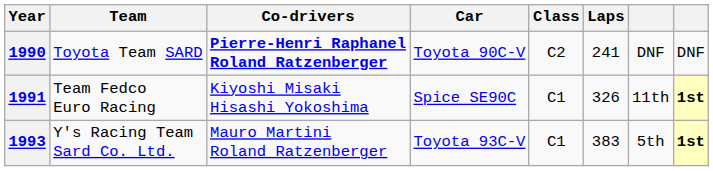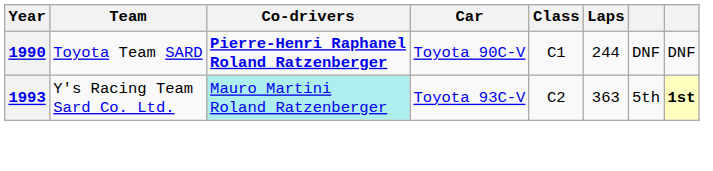 <table class="wikitable" style="text-align:center; font-size:90%">
 <tr>
 <th>Year</th>
 <th>Team</th>
 <th>Co-drivers</th>
 <th>Car</th>
 <th>Class</th>
 <th>Laps</th>
 <th></th>
 <th></th>
 </tr>
 <tr>
 <th><a href='#'>1990</a></th>
 <td align="left"> <a href='#'>Toyota</a> Team <a href='#'>SARD</a></td>
 <td align="left"><strong> <a href='#'>Pierre-Henri Raphanel</a><br> <a href='#'>Roland Ratzenberger</a></strong></td>
 <td align="left"><a href='#'>Toyota 90C-V</a></td>
-<td>C2</td>
-<td>241</td>
+<td>C1</td>
+<td>244</td>
 <td>DNF</td>
 <td>DNF</td>
 </tr>
 <tr>
-<th><a href='#'>1991</a></th>
-<td align="left"> Team Fedco<br> Euro Racing</td>
-<td align="left"><a href='#'>Kiyoshi Misaki</a><br><a href='#'>Hisashi Yokoshima</a></td>
-<td align="left"><a href='#'>Spice SE90C</a></td>
-<td>C1</td>
-<td>326</td>
-<td>11th</td>
-<td style="background:#FFFFBF;"><strong>1st</strong></td>
-</tr>
-<tr>
 <th><a href='#'>1993</a></th>
 <td align="left"> Y's Racing Team<br> <a href='#'>Sard Co. Ltd.</a></td>
-<td align="left"> <a href='#'>Mauro Martini</a><br> <a href='#'>Roland Ratzenberger</a></td>
+<td align="left" style="background: paleturquoise;"> <a href='#'>Mauro Martini</a><br> <a href='#'>Roland Ratzenberger</a></td>
 <td align="left"><a href='#'>Toyota 93C-V</a></td>
-<td>C1</td>
-<td>383</td>
+<td>C2</td>
+<td>363</td>
 <td>5th</td>
 <td style="background:#FFFFBF;"><strong>1st</strong></td>
 </tr>
 </table>
